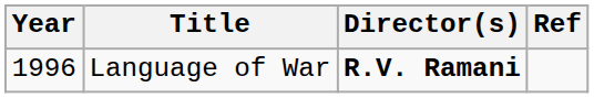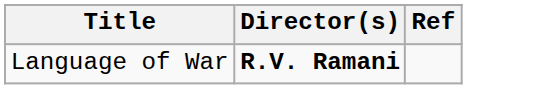 <table class="wikitable sortable" style="font-size: 95%;">
 <tr>
-<th>Year</th>
 <th>Title</th>
 <th>Director(s)</th>
 <th class="unsortable">Ref</th>
 </tr>
 <tr>
-<td>1996</td>
 <td>Language of War</td>
 <td><strong>R.V. Ramani</strong></td>
 <td></td>
 </tr>
 </table>
